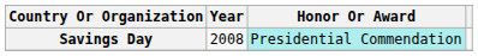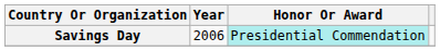 <table class="wikitable plainrowheaders sortable" style="margin-right: 0;">
 <tr>
 <th scope="col">Country Or Organization</th>
 <th scope="col">Year</th>
 <th scope="col">Honor Or Award</th>
 <th scope="col" class="unsortable"></th>
 </tr>
 <tr>
 <th scope="row">Savings Day</th>
-<td style="text-align:center">2008</td>
+<td style="text-align:center">2006</td>
 <td style="background: paleturquoise;">Presidential Commendation</td>
 <td style="text-align:center"></td>
 </tr>
 <tr>
 </tr>
 </table>
